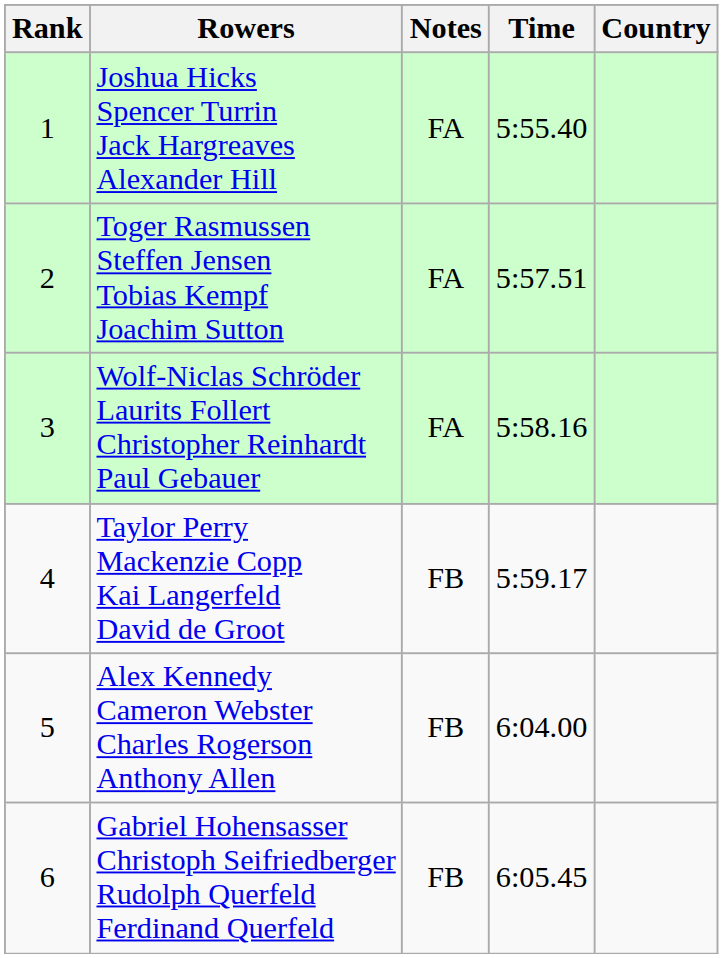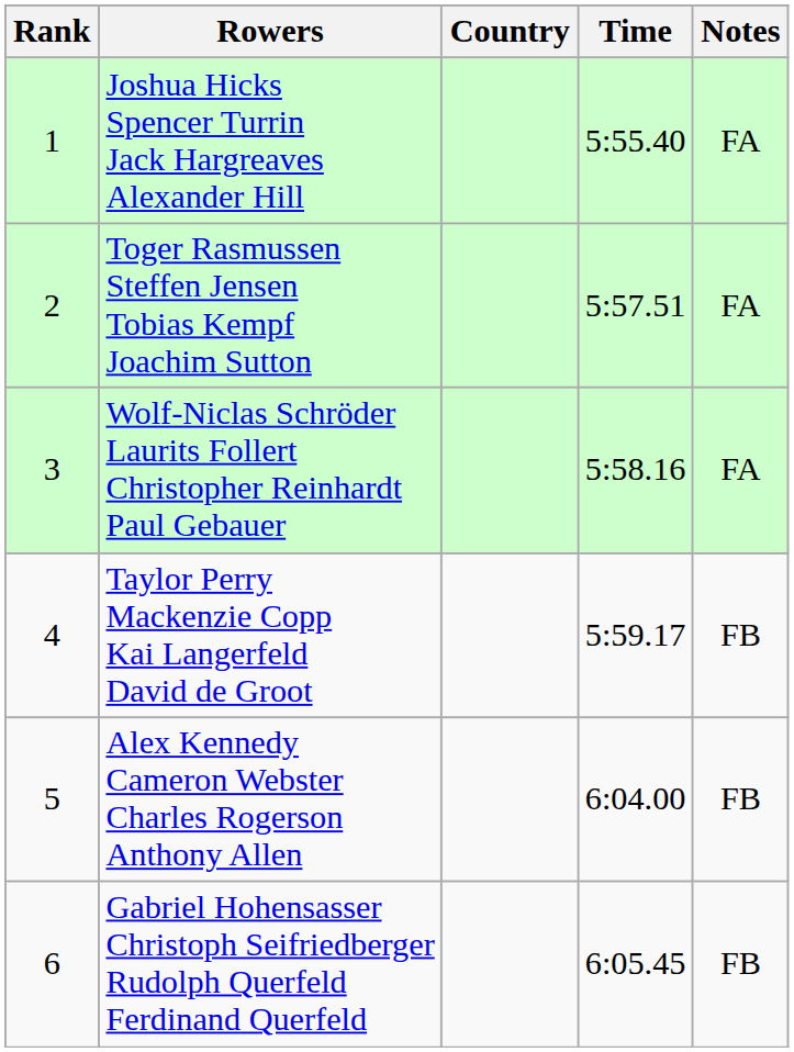 <table class="wikitable" style="text-align:center">
 <tr>
 <th>Rank</th>
 <th>Rowers</th>
+<th>Country</th>
+<th>Time</th>
 <th>Notes</th>
-<th>Time</th>
-<th>Country</th>
 </tr>
 <tr bgcolor=ccffcc>
 <td>1</td>
 <td align="left"><a href='#'>Joshua Hicks</a><br><a href='#'>Spencer Turrin</a><br><a href='#'>Jack Hargreaves</a><br><a href='#'>Alexander Hill</a></td>
+<td align="left"></td>
+<td>5:55.40</td>
 <td>FA</td>
-<td>5:55.40</td>
-<td align="left"></td>
 </tr>
 <tr bgcolor=ccffcc>
 <td>2</td>
 <td align="left"><a href='#'>Toger Rasmussen</a><br><a href='#'>Steffen Jensen</a><br><a href='#'>Tobias Kempf</a><br><a href='#'>Joachim Sutton</a></td>
+<td align="left"></td>
+<td>5:57.51</td>
 <td>FA</td>
-<td>5:57.51</td>
-<td align="left"></td>
 </tr>
 <tr bgcolor=ccffcc>
 <td>3</td>
 <td align="left"><a href='#'>Wolf-Niclas Schröder</a><br><a href='#'>Laurits Follert</a><br><a href='#'>Christopher Reinhardt</a><br><a href='#'>Paul Gebauer</a></td>
+<td align="left"></td>
+<td>5:58.16</td>
 <td>FA</td>
-<td>5:58.16</td>
-<td align="left"></td>
 </tr>
 <tr>
 <td>4</td>
 <td align="left"><a href='#'>Taylor Perry</a><br><a href='#'>Mackenzie Copp</a><br><a href='#'>Kai Langerfeld</a><br><a href='#'>David de Groot</a></td>
+<td align="left"></td>
+<td>5:59.17</td>
 <td>FB</td>
-<td>5:59.17</td>
-<td align="left"></td>
 </tr>
 <tr>
 <td>5</td>
 <td align="left"><a href='#'>Alex Kennedy</a><br><a href='#'>Cameron Webster</a><br><a href='#'>Charles Rogerson</a><br><a href='#'>Anthony Allen</a></td>
+<td align="left"></td>
+<td>6:04.00</td>
 <td>FB</td>
-<td>6:04.00</td>
-<td align="left"></td>
 </tr>
 <tr>
 <td>6</td>
 <td align="left"><a href='#'>Gabriel Hohensasser</a><br><a href='#'>Christoph Seifriedberger</a><br><a href='#'>Rudolph Querfeld</a><br><a href='#'>Ferdinand Querfeld</a></td>
+<td align="left"></td>
+<td>6:05.45</td>
 <td>FB</td>
-<td>6:05.45</td>
-<td align="left"></td>
 </tr>
 </table>
